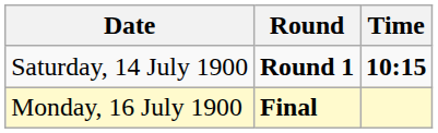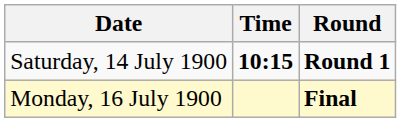 <table class="wikitable">
 <tr>
 <th>Date</th>
+<th>Time</th>
 <th>Round</th>
-<th>Time</th>
 </tr>
 <tr>
 <td>Saturday, 14 July 1900</td>
+<td><strong>10:15</strong></td>
 <td><strong>Round 1</strong></td>
-<td><strong>10:15</strong></td>
 </tr>
 <tr style=background:lemonchiffon>
 <td>Monday, 16 July 1900</td>
+<td></td>
 <td><strong>Final</strong></td>
-<td></td>
 </tr>
 </table>
